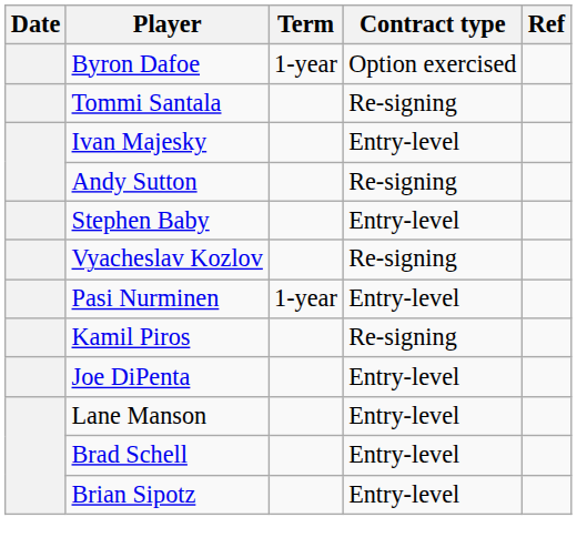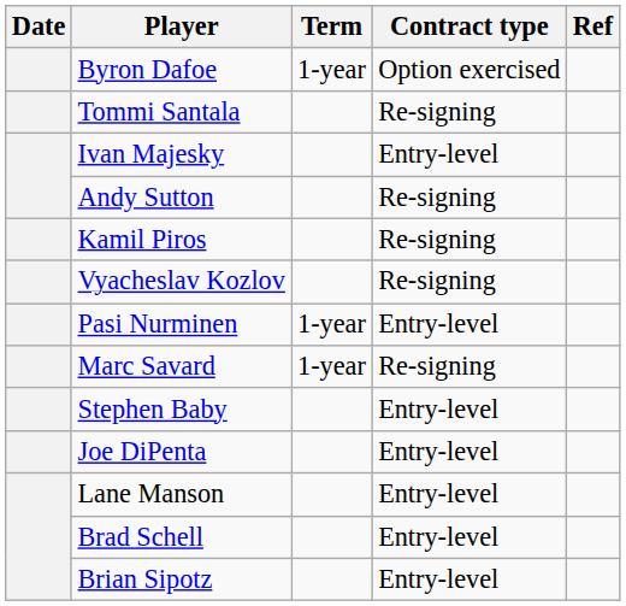 <table class="wikitable plainrowheaders">
 <tr style="background:#ddd; text-align:center;">
 <th>Date</th>
 <th>Player</th>
 <th>Term</th>
 <th>Contract type</th>
 <th>Ref</th>
 </tr>
 <tr>
 <th scope="row"></th>
 <td><a href='#'>Byron Dafoe</a></td>
 <td>1-year</td>
 <td>Option exercised</td>
 <td></td>
 </tr>
 <tr>
 <th scope="row"></th>
 <td><a href='#'>Tommi Santala</a></td>
 <td></td>
 <td>Re-signing</td>
 <td></td>
 </tr>
 <tr>
 <th scope="row" rowspan=2></th>
 <td><a href='#'>Ivan Majesky</a></td>
 <td></td>
 <td>Entry-level</td>
 <td></td>
 </tr>
 <tr>
 <td><a href='#'>Andy Sutton</a></td>
 <td></td>
 <td>Re-signing</td>
 <td></td>
 </tr>
 <tr>
 <th scope="row"></th>
-<td><a href='#'>Stephen Baby</a></td>
+<td><a href='#'>Kamil Piros</a></td>
 <td></td>
-<td>Entry-level</td>
+<td>Re-signing</td>
 <td></td>
 </tr>
 <tr>
 <th scope="row"></th>
 <td><a href='#'>Vyacheslav Kozlov</a></td>
 <td></td>
 <td>Re-signing</td>
 <td></td>
 </tr>
 <tr>
 <th scope="row"></th>
 <td><a href='#'>Pasi Nurminen</a></td>
 <td>1-year</td>
 <td>Entry-level</td>
 <td></td>
 </tr>
 <tr>
 <th scope="row"></th>
-<td><a href='#'>Kamil Piros</a></td>
+<td><a href='#'>Marc Savard</a></td>
+<td>1-year</td>
+<td>Re-signing</td>
 <td></td>
-<td>Re-signing</td>
+</tr>
+<tr>
+<th scope="row"></th>
+<td><a href='#'>Stephen Baby</a></td>
+<td></td>
+<td>Entry-level</td>
 <td></td>
 </tr>
 <tr>
 <th scope="row"></th>
 <td><a href='#'>Joe DiPenta</a></td>
 <td></td>
 <td>Entry-level</td>
 <td></td>
 </tr>
 <tr>
 <th scope="row" rowspan=3></th>
 <td>Lane Manson</td>
 <td></td>
 <td>Entry-level</td>
 <td></td>
 </tr>
 <tr>
 <td><a href='#'>Brad Schell</a></td>
 <td></td>
 <td>Entry-level</td>
 <td></td>
 </tr>
 <tr>
 <td><a href='#'>Brian Sipotz</a></td>
 <td></td>
 <td>Entry-level</td>
 <td></td>
 </tr>
 </table>
